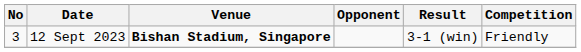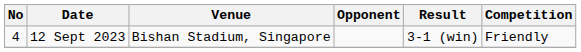 <table class="wikitable">
 <tr>
 <th>No</th>
 <th>Date</th>
 <th>Venue</th>
 <th>Opponent</th>
 <th>Result</th>
 <th>Competition</th>
 </tr>
 <tr>
-<td align=center>3</td>
+<td align=center>4</td>
 <td>12 Sept 2023</td>
-<td><strong>Bishan Stadium, Singapore</strong></td>
+<td>Bishan Stadium, Singapore</td>
 <td></td>
 <td align=center>3-1 (win)</td>
 <td>Friendly</td>
 </tr>
 <tr>
 </tr>
 </table>
